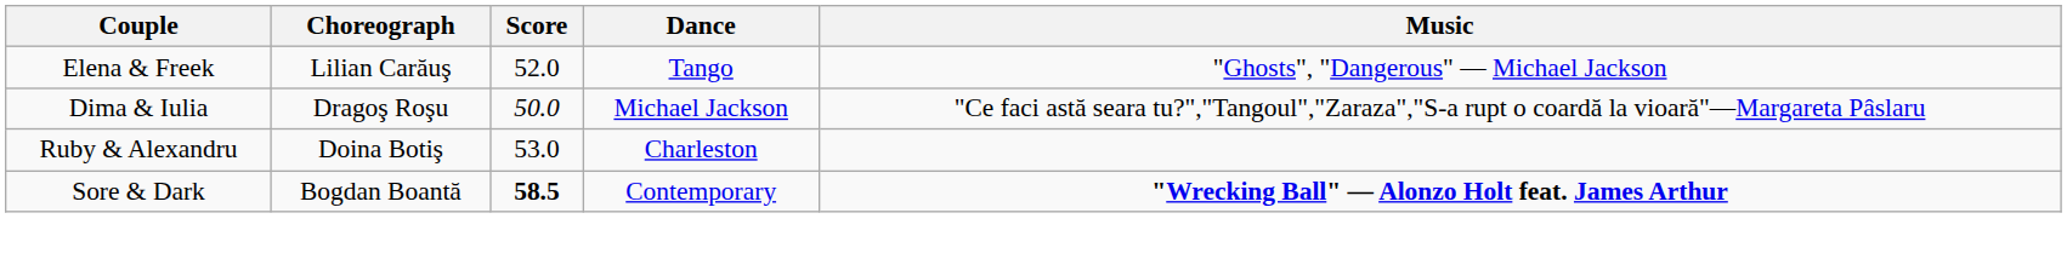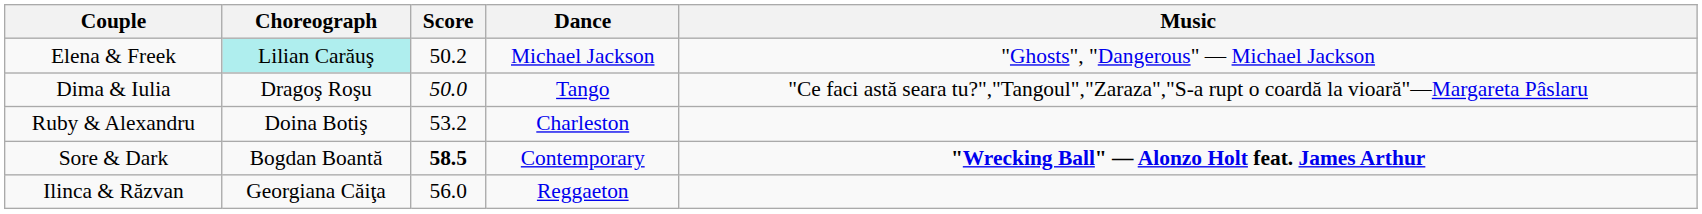 <table class="wikitable" style="text-align: center; width:100%;">
 <tr>
 <th>Couple</th>
 <th>Choreograph</th>
 <th>Score</th>
 <th>Dance</th>
 <th>Music</th>
 </tr>
 <tr>
 <td>Elena & Freek</td>
-<td>Lilian Carăuş</td>
-<td>52.0</td>
-<td><a href='#'>Tango</a></td>
+<td style="background: paleturquoise;">Lilian Carăuş</td>
+<td>50.2</td>
+<td><a href='#'>Michael Jackson</a>  </td>
 <td>"<a href='#'>Ghosts</a>", "<a href='#'>Dangerous</a>" — <a href='#'>Michael Jackson</a></td>
 </tr>
 <tr>
 <td>Dima & Iulia</td>
 <td>Dragoş Roşu</td>
 <td><span><em>50.0</em></span></td>
-<td><a href='#'>Michael Jackson</a>  </td>
+<td><a href='#'>Tango</a></td>
 <td>"Ce faci astă seara tu?","Tangoul","Zaraza","S-a rupt o coardă la vioară"—<a href='#'>Margareta Pâslaru</a></td>
 </tr>
 <tr>
 <td>Ruby & Alexandru</td>
 <td>Doina Botiş</td>
-<td>53.0</td>
+<td>53.2</td>
 <td><a href='#'>Charleston</a></td>
 <td></td>
 </tr>
 <tr>
 <td>Sore & Dark</td>
 <td>Bogdan Boantă</td>
 <td><span><strong>58.5</strong></span></td>
 <td><a href='#'>Contemporary</a></td>
 <td><strong>"<a href='#'>Wrecking Ball</a>" — <a href='#'>Alonzo Holt</a> feat. <a href='#'>James Arthur</a></strong></td>
 </tr>
+<tr>
+<td>Ilinca & Răzvan</td>
+<td>Georgiana Căiţa</td>
+<td>56.0</td>
+<td><a href='#'>Reggaeton</a></td>
+<td></td>
+</tr>
 </table>
